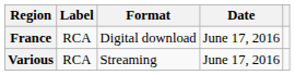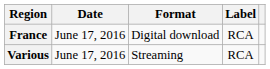 <table class="wikitable plainrowheaders">
 <tr>
 <th scope="col">Region</th>
+<th scope="col">Date</th>
+<th scope="col">Format</th>
 <th scope="col">Label</th>
-<th scope="col">Format</th>
-<th scope="col">Date</th>
 <th scope="col"></th>
 </tr>
 <tr>
 <th scope="row">France</th>
+<td>June 17, 2016</td>
+<td>Digital download</td>
 <td style="text-align:center;">RCA</td>
-<td>Digital download</td>
-<td>June 17, 2016</td>
 <td></td>
 </tr>
 <tr>
 <th scope="row">Various</th>
+<td>June 17, 2016</td>
+<td>Streaming</td>
 <td style="text-align:center;">RCA</td>
-<td>Streaming</td>
-<td>June 17, 2016</td>
 <td></td>
 </tr>
 </table>
